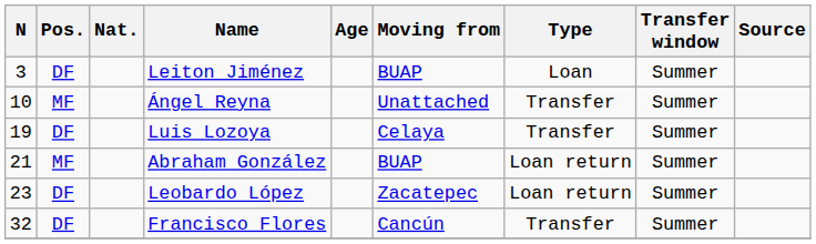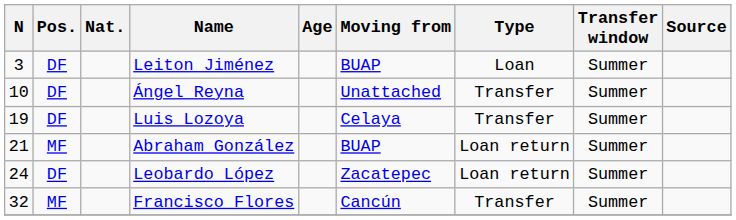 <table class="wikitable sortable" style="text-align:center">
 <tr>
 <th>N</th>
 <th>Pos.</th>
 <th>Nat.</th>
 <th>Name</th>
 <th>Age</th>
 <th>Moving from</th>
 <th>Type</th>
 <th>Transfer<br>window</th>
 <th>Source</th>
 </tr>
 <tr>
 <td>3</td>
 <td><a href='#'>DF</a></td>
 <td></td>
 <td align=left><a href='#'>Leiton Jiménez</a></td>
 <td></td>
 <td align=left><a href='#'>BUAP</a></td>
 <td>Loan</td>
 <td>Summer</td>
 <td></td>
 </tr>
 <tr>
 <td>10</td>
-<td><a href='#'>MF</a></td>
+<td><a href='#'>DF</a></td>
 <td></td>
 <td align=left><a href='#'>Ángel Reyna</a></td>
 <td></td>
 <td align=left><a href='#'>Unattached</a></td>
 <td>Transfer</td>
 <td>Summer</td>
 <td></td>
 </tr>
 <tr>
 <td>19</td>
 <td><a href='#'>DF</a></td>
 <td></td>
 <td align=left><a href='#'>Luis Lozoya</a></td>
 <td></td>
 <td align=left><a href='#'>Celaya</a></td>
 <td>Transfer</td>
 <td>Summer</td>
 <td></td>
 </tr>
 <tr>
 <td>21</td>
 <td><a href='#'>MF</a></td>
 <td></td>
 <td align=left><a href='#'>Abraham González</a></td>
 <td></td>
 <td align=left><a href='#'>BUAP</a></td>
 <td>Loan return</td>
 <td>Summer</td>
 <td></td>
 </tr>
 <tr>
-<td>23</td>
+<td>24</td>
 <td><a href='#'>DF</a></td>
 <td></td>
 <td align=left><a href='#'>Leobardo López</a></td>
 <td></td>
 <td align=left><a href='#'>Zacatepec</a></td>
 <td>Loan return</td>
 <td>Summer</td>
 <td></td>
 </tr>
 <tr>
 <td>32</td>
-<td><a href='#'>DF</a></td>
+<td><a href='#'>MF</a></td>
 <td></td>
 <td align=left><a href='#'>Francisco Flores</a></td>
 <td></td>
 <td align=left><a href='#'>Cancún</a></td>
 <td>Transfer</td>
 <td>Summer</td>
 <td></td>
 </tr>
 <tr>
 </tr>
 </table>
